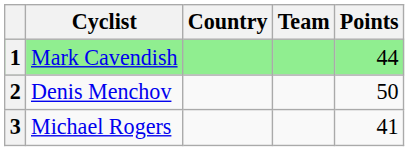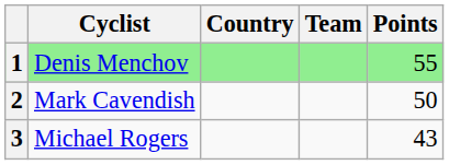 <table class="wikitable">
 <tr>
 <th></th>
 <th>Cyclist</th>
 <th>Country</th>
 <th>Team</th>
 <th>Points</th>
 </tr>
 <tr bgcolor=lightgreen>
 <th>1</th>
-<td><a href='#'>Mark Cavendish</a></td>
+<td><a href='#'>Denis Menchov</a></td>
 <td></td>
 <td></td>
-<td align="right">44</td>
+<td align="right">55</td>
 </tr>
 <tr>
 <th>2</th>
-<td><a href='#'>Denis Menchov</a></td>
+<td><a href='#'>Mark Cavendish</a></td>
 <td></td>
 <td></td>
 <td align="right">50</td>
 </tr>
 <tr>
 <th>3</th>
 <td><a href='#'>Michael Rogers</a></td>
 <td></td>
 <td></td>
-<td align="right">41</td>
+<td align="right">43</td>
 </tr>
 </table>
